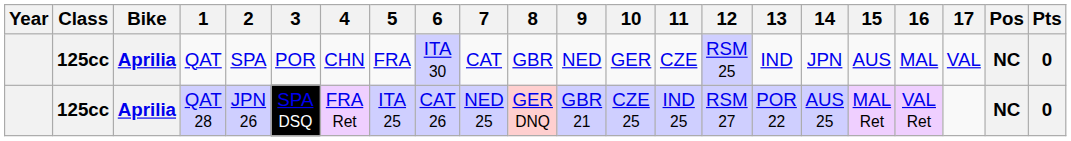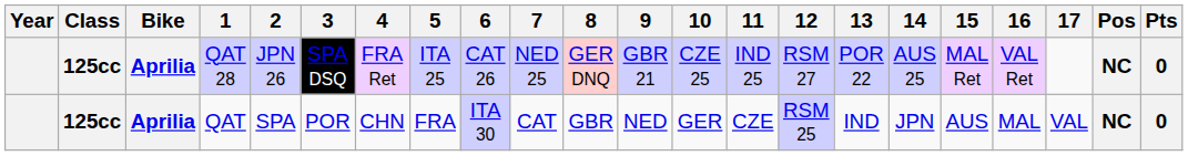 <table class="wikitable" style="text-align:center">
 <tr>
 <th>Year</th>
 <th>Class</th>
 <th>Bike</th>
 <th>1</th>
 <th>2</th>
 <th>3</th>
 <th>4</th>
 <th>5</th>
 <th>6</th>
 <th>7</th>
 <th>8</th>
 <th>9</th>
 <th>10</th>
 <th>11</th>
 <th>12</th>
 <th>13</th>
 <th>14</th>
 <th>15</th>
 <th>16</th>
 <th>17</th>
 <th>Pos</th>
 <th>Pts</th>
 </tr>
 <tr>
+<th align="left"></th>
+<th align="left">125cc</th>
+<th align="left"><a href='#'>Aprilia</a></th>
+<td style="background:#CFCFFF;"><a href='#'>QAT</a><br><small>28</small></td>
+<td style="background:#CFCFFF;"><a href='#'>JPN</a><br><small>26</small></td>
+<td style="background:#000000; color:white;"><a href='#'><span>SPA</span></a><br><small>DSQ</small></td>
+<td style="background:#EFCFFF;"><a href='#'>FRA</a><br><small>Ret</small></td>
+<td style="background:#CFCFFF;"><a href='#'>ITA</a><br><small>25</small></td>
+<td style="background:#CFCFFF;"><a href='#'>CAT</a><br><small>26</small></td>
+<td style="background:#CFCFFF;"><a href='#'>NED</a><br><small>25</small></td>
+<td style="background:#FFCFCF;"><a href='#'>GER</a><br><small>DNQ</small></td>
+<td style="background:#CFCFFF;"><a href='#'>GBR</a><br><small>21</small></td>
+<td style="background:#CFCFFF;"><a href='#'>CZE</a><br><small>25</small></td>
+<td style="background:#CFCFFF;"><a href='#'>IND</a><br><small>25</small></td>
+<td style="background:#CFCFFF;"><a href='#'>RSM</a><br><small>27</small></td>
+<td style="background:#CFCFFF;"><a href='#'>POR</a><br><small>22</small></td>
+<td style="background:#CFCFFF;"><a href='#'>AUS</a><br><small>25</small></td>
+<td style="background:#EFCFFF;"><a href='#'>MAL</a><br><small>Ret</small></td>
+<td style="background:#EFCFFF;"><a href='#'>VAL</a><br><small>Ret</small></td>
+<td></td>
+<th>NC</th>
+<th>0</th>
+</tr>
+<tr>
 <th align=left></th>
 <th align=left>125cc</th>
 <th align=left><a href='#'>Aprilia</a></th>
 <td><a href='#'>QAT</a></td>
 <td><a href='#'>SPA</a></td>
 <td><a href='#'>POR</a></td>
 <td><a href='#'>CHN</a></td>
 <td><a href='#'>FRA</a></td>
 <td style="background:#CFCFFF;"><a href='#'>ITA</a><br><small>30</small></td>
 <td><a href='#'>CAT</a></td>
 <td><a href='#'>GBR</a></td>
 <td><a href='#'>NED</a></td>
 <td><a href='#'>GER</a></td>
 <td><a href='#'>CZE</a></td>
 <td style="background:#CFCFFF;"><a href='#'>RSM</a><br><small>25</small></td>
 <td><a href='#'>IND</a></td>
 <td><a href='#'>JPN</a></td>
 <td><a href='#'>AUS</a></td>
 <td><a href='#'>MAL</a></td>
 <td><a href='#'>VAL</a></td>
 <th>NC</th>
 <th>0</th>
 </tr>
-<tr>
-<th align="left"></th>
-<th align="left">125cc</th>
-<th align="left"><a href='#'>Aprilia</a></th>
-<td style="background:#CFCFFF;"><a href='#'>QAT</a><br><small>28</small></td>
-<td style="background:#CFCFFF;"><a href='#'>JPN</a><br><small>26</small></td>
-<td style="background:#000000; color:white;"><a href='#'><span>SPA</span></a><br><small>DSQ</small></td>
-<td style="background:#EFCFFF;"><a href='#'>FRA</a><br><small>Ret</small></td>
-<td style="background:#CFCFFF;"><a href='#'>ITA</a><br><small>25</small></td>
-<td style="background:#CFCFFF;"><a href='#'>CAT</a><br><small>26</small></td>
-<td style="background:#CFCFFF;"><a href='#'>NED</a><br><small>25</small></td>
-<td style="background:#FFCFCF;"><a href='#'>GER</a><br><small>DNQ</small></td>
-<td style="background:#CFCFFF;"><a href='#'>GBR</a><br><small>21</small></td>
-<td style="background:#CFCFFF;"><a href='#'>CZE</a><br><small>25</small></td>
-<td style="background:#CFCFFF;"><a href='#'>IND</a><br><small>25</small></td>
-<td style="background:#CFCFFF;"><a href='#'>RSM</a><br><small>27</small></td>
-<td style="background:#CFCFFF;"><a href='#'>POR</a><br><small>22</small></td>
-<td style="background:#CFCFFF;"><a href='#'>AUS</a><br><small>25</small></td>
-<td style="background:#EFCFFF;"><a href='#'>MAL</a><br><small>Ret</small></td>
-<td style="background:#EFCFFF;"><a href='#'>VAL</a><br><small>Ret</small></td>
-<td></td>
-<th>NC</th>
-<th>0</th>
-</tr>
 </table>
